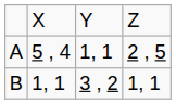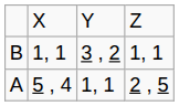 <table class="wikitable">
 <tr>
 <td></td>
 <td>X</td>
 <td>Y</td>
 <td>Z</td>
 </tr>
 <tr>
+<td>B</td>
+<td>1, 1</td>
+<td><u>3</u> , <u>2</u></td>
+<td>1, 1</td>
+</tr>
+<tr>
 <td>A</td>
 <td><u>5</u> , 4</td>
 <td>1, 1</td>
 <td><u>2</u> , <u>5</u></td>
 </tr>
-<tr>
-<td>B</td>
-<td>1, 1</td>
-<td><u>3</u> , <u>2</u></td>
-<td>1, 1</td>
-</tr>
 </table>
